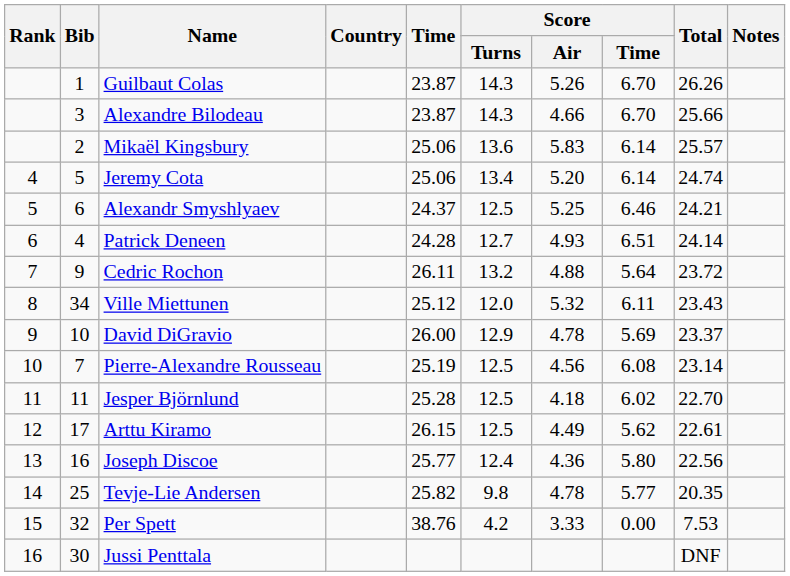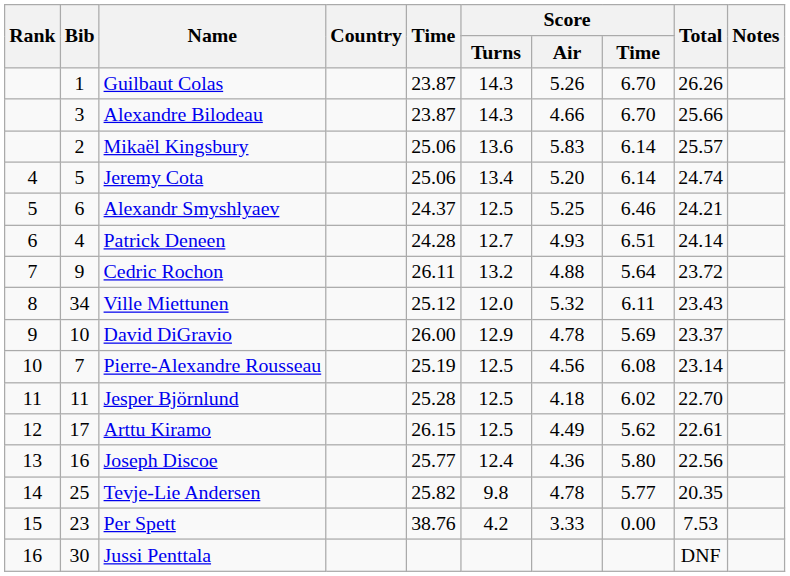 <table class="wikitable sortable" style="text-align:center">
 <tr>
 <th rowspan=2>Rank</th>
 <th rowspan=2>Bib</th>
 <th rowspan=2>Name</th>
 <th rowspan=2>Country</th>
 <th rowspan=2>Time</th>
 <th colspan=3>Score</th>
 <th rowspan=2>Total</th>
 <th rowspan=2>Notes</th>
 </tr>
 <tr>
 <th width=50>Turns</th>
 <th width=50>Air</th>
 <th width=50>Time</th>
 </tr>
 <tr>
 <td></td>
 <td>1</td>
 <td align=left><a href='#'>Guilbaut Colas</a></td>
 <td align=left></td>
 <td>23.87</td>
 <td>14.3</td>
 <td>5.26</td>
 <td>6.70</td>
 <td>26.26</td>
 <td></td>
 </tr>
 <tr>
 <td></td>
 <td>3</td>
 <td align=left><a href='#'>Alexandre Bilodeau</a></td>
 <td align=left></td>
 <td>23.87</td>
 <td>14.3</td>
 <td>4.66</td>
 <td>6.70</td>
 <td>25.66</td>
 <td></td>
 </tr>
 <tr>
 <td></td>
 <td>2</td>
 <td align=left><a href='#'>Mikaël Kingsbury</a></td>
 <td align=left></td>
 <td>25.06</td>
 <td>13.6</td>
 <td>5.83</td>
 <td>6.14</td>
 <td>25.57</td>
 <td></td>
 </tr>
 <tr>
 <td>4</td>
 <td>5</td>
 <td align=left><a href='#'>Jeremy Cota</a></td>
 <td align=left></td>
 <td>25.06</td>
 <td>13.4</td>
 <td>5.20</td>
 <td>6.14</td>
 <td>24.74</td>
 <td></td>
 </tr>
 <tr>
 <td>5</td>
 <td>6</td>
 <td align=left><a href='#'>Alexandr Smyshlyaev</a></td>
 <td align=left></td>
 <td>24.37</td>
 <td>12.5</td>
 <td>5.25</td>
 <td>6.46</td>
 <td>24.21</td>
 <td></td>
 </tr>
 <tr>
 <td>6</td>
 <td>4</td>
 <td align=left><a href='#'>Patrick Deneen</a></td>
 <td align=left></td>
 <td>24.28</td>
 <td>12.7</td>
 <td>4.93</td>
 <td>6.51</td>
 <td>24.14</td>
 <td></td>
 </tr>
 <tr>
 <td>7</td>
 <td>9</td>
 <td align=left><a href='#'>Cedric Rochon</a></td>
 <td align=left></td>
 <td>26.11</td>
 <td>13.2</td>
 <td>4.88</td>
 <td>5.64</td>
 <td>23.72</td>
 <td></td>
 </tr>
 <tr>
 <td>8</td>
 <td>34</td>
 <td align=left><a href='#'>Ville Miettunen</a></td>
 <td align=left></td>
 <td>25.12</td>
 <td>12.0</td>
 <td>5.32</td>
 <td>6.11</td>
 <td>23.43</td>
 <td></td>
 </tr>
 <tr>
 <td>9</td>
 <td>10</td>
 <td align=left><a href='#'>David DiGravio</a></td>
 <td align=left></td>
 <td>26.00</td>
 <td>12.9</td>
 <td>4.78</td>
 <td>5.69</td>
 <td>23.37</td>
 <td></td>
 </tr>
 <tr>
 <td>10</td>
 <td>7</td>
 <td align=left><a href='#'>Pierre-Alexandre Rousseau</a></td>
 <td align=left></td>
 <td>25.19</td>
 <td>12.5</td>
 <td>4.56</td>
 <td>6.08</td>
 <td>23.14</td>
 <td></td>
 </tr>
 <tr>
 <td>11</td>
 <td>11</td>
 <td align=left><a href='#'>Jesper Björnlund</a></td>
 <td align=left></td>
 <td>25.28</td>
 <td>12.5</td>
 <td>4.18</td>
 <td>6.02</td>
 <td>22.70</td>
 <td></td>
 </tr>
 <tr>
 <td>12</td>
 <td>17</td>
 <td align=left><a href='#'>Arttu Kiramo</a></td>
 <td align=left></td>
 <td>26.15</td>
 <td>12.5</td>
 <td>4.49</td>
 <td>5.62</td>
 <td>22.61</td>
 <td></td>
 </tr>
 <tr>
 <td>13</td>
 <td>16</td>
 <td align=left><a href='#'>Joseph Discoe</a></td>
 <td align=left></td>
 <td>25.77</td>
 <td>12.4</td>
 <td>4.36</td>
 <td>5.80</td>
 <td>22.56</td>
 <td></td>
 </tr>
 <tr>
 <td>14</td>
 <td>25</td>
 <td align=left><a href='#'>Tevje-Lie Andersen</a></td>
 <td align=left></td>
 <td>25.82</td>
 <td>9.8</td>
 <td>4.78</td>
 <td>5.77</td>
 <td>20.35</td>
 <td></td>
 </tr>
 <tr>
 <td>15</td>
-<td>32</td>
+<td>23</td>
 <td align=left><a href='#'>Per Spett</a></td>
 <td align=left></td>
 <td>38.76</td>
 <td>4.2</td>
 <td>3.33</td>
 <td>0.00</td>
 <td>7.53</td>
 <td></td>
 </tr>
 <tr>
 <td>16</td>
 <td>30</td>
 <td align=left><a href='#'>Jussi Penttala</a></td>
 <td align=left></td>
 <td></td>
 <td></td>
 <td></td>
 <td></td>
 <td>DNF</td>
 <td></td>
 </tr>
 </table>
